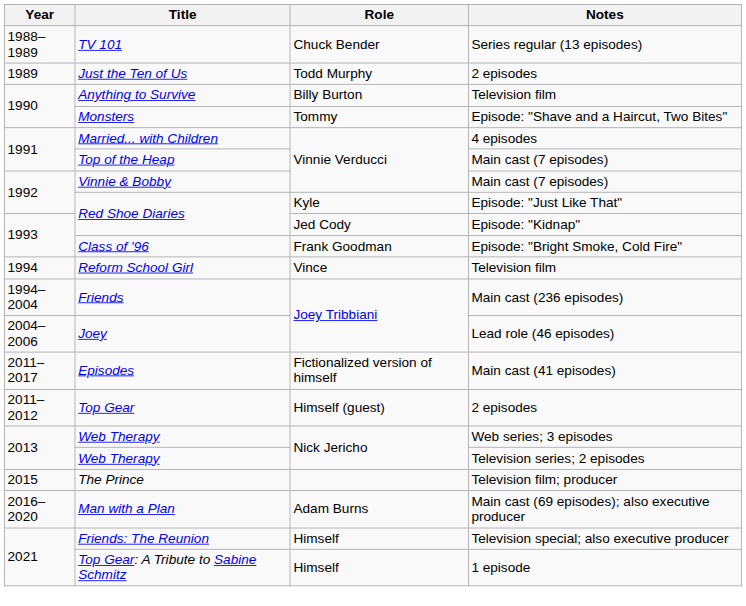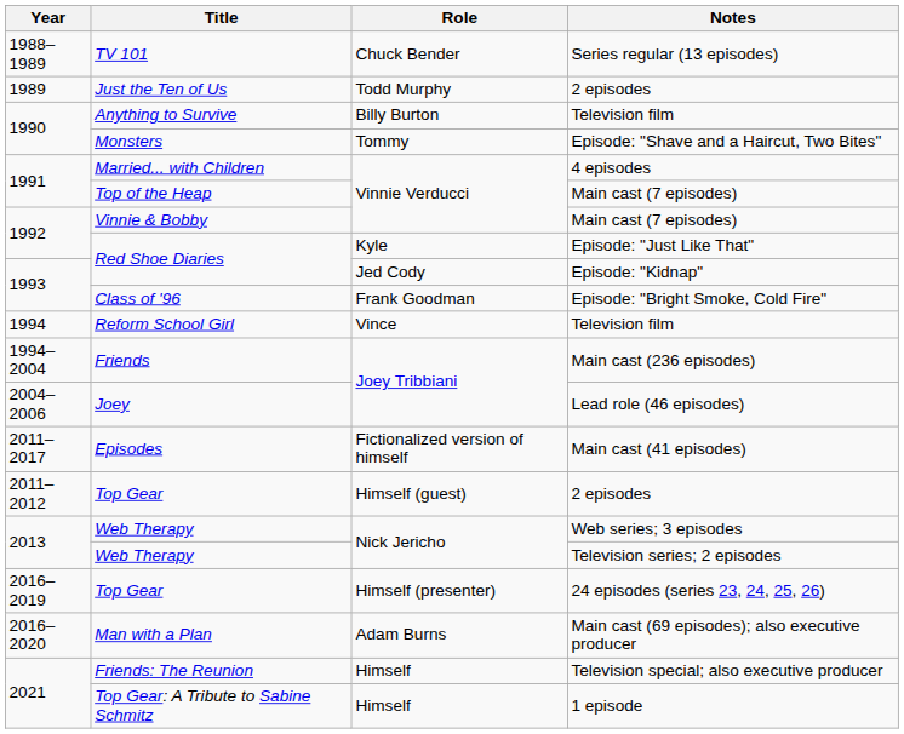 <table class="wikitable sortable">
 <tr>
 <th>Year</th>
 <th>Title</th>
 <th>Role</th>
 <th>Notes</th>
 </tr>
 <tr>
 <td>1988–1989</td>
 <td><em><a href='#'>TV 101</a></em></td>
 <td>Chuck Bender</td>
 <td>Series regular (13 episodes)</td>
 </tr>
 <tr>
 <td>1989</td>
 <td><em><a href='#'>Just the Ten of Us</a></em></td>
 <td>Todd Murphy</td>
 <td>2 episodes</td>
 </tr>
 <tr>
 <td rowspan="2">1990</td>
 <td><em><a href='#'>Anything to Survive</a></em></td>
 <td>Billy Burton</td>
 <td>Television film</td>
 </tr>
 <tr>
 <td><em><a href='#'>Monsters</a></em></td>
 <td>Tommy</td>
 <td>Episode: "Shave and a Haircut, Two Bites"</td>
 </tr>
 <tr>
 <td rowspan="2">1991</td>
 <td><em><a href='#'>Married... with Children</a></em></td>
 <td rowspan=3>Vinnie Verducci</td>
 <td>4 episodes</td>
 </tr>
 <tr>
 <td><em><a href='#'>Top of the Heap</a></em></td>
 <td>Main cast (7 episodes)</td>
 </tr>
 <tr>
 <td rowspan="2">1992</td>
 <td><em><a href='#'>Vinnie & Bobby</a></em></td>
 <td>Main cast (7 episodes)</td>
 </tr>
 <tr>
 <td rowspan="2"><em><a href='#'>Red Shoe Diaries</a></em></td>
 <td>Kyle</td>
 <td>Episode: "Just Like That"</td>
 </tr>
 <tr>
 <td rowspan="2">1993</td>
 <td>Jed Cody</td>
 <td>Episode: "Kidnap"</td>
 </tr>
 <tr>
 <td><em><a href='#'>Class of '96</a></em></td>
 <td>Frank Goodman</td>
 <td>Episode: "Bright Smoke, Cold Fire"</td>
 </tr>
 <tr>
 <td>1994</td>
 <td><em><a href='#'>Reform School Girl</a></em></td>
 <td>Vince</td>
 <td>Television film</td>
 </tr>
 <tr>
 <td>1994–2004</td>
 <td><em><a href='#'>Friends</a></em></td>
 <td rowspan=2><a href='#'>Joey Tribbiani</a></td>
 <td>Main cast (236 episodes)</td>
 </tr>
 <tr>
 <td>2004–2006</td>
 <td><em><a href='#'>Joey</a></em></td>
 <td>Lead role (46 episodes)</td>
 </tr>
 <tr>
 <td>2011–2017</td>
 <td><em><a href='#'>Episodes</a></em></td>
 <td>Fictionalized version of himself</td>
 <td>Main cast (41 episodes)</td>
 </tr>
 <tr>
 <td>2011–2012</td>
 <td><em><a href='#'>Top Gear</a></em></td>
 <td>Himself (guest)</td>
 <td>2 episodes</td>
 </tr>
 <tr>
 <td rowspan="2">2013</td>
 <td><em><a href='#'>Web Therapy</a></em></td>
 <td rowspan=2>Nick Jericho</td>
 <td>Web series; 3 episodes</td>
 </tr>
 <tr>
 <td><a href='#'><em>Web Therapy</em></a></td>
 <td>Television series; 2 episodes</td>
 </tr>
 <tr>
-<td>2015</td>
-<td><em>The Prince</em></td>
-<td></td>
-<td>Television film; producer</td>
+<td>2016–2019</td>
+<td><em><a href='#'>Top Gear</a></em></td>
+<td>Himself (presenter)</td>
+<td>24 episodes (series <a href='#'>23</a>, <a href='#'>24</a>, <a href='#'>25</a>, <a href='#'>26</a>)</td>
 </tr>
 <tr>
 <td>2016–2020</td>
 <td><em><a href='#'>Man with a Plan</a></em></td>
 <td>Adam Burns</td>
 <td>Main cast (69 episodes); also executive producer</td>
 </tr>
 <tr>
 <td rowspan="2">2021</td>
 <td><em><a href='#'>Friends: The Reunion</a></em></td>
 <td>Himself</td>
 <td>Television special; also executive producer</td>
 </tr>
 <tr>
 <td><em><a href='#'>Top Gear</a>: A Tribute to <a href='#'>Sabine Schmitz</a></em></td>
 <td>Himself</td>
 <td>1 episode</td>
 </tr>
 </table>
